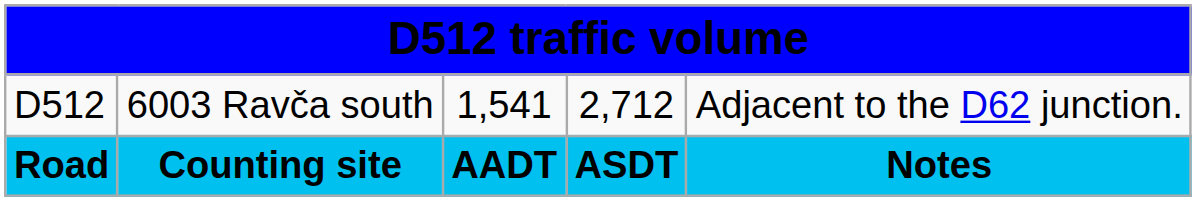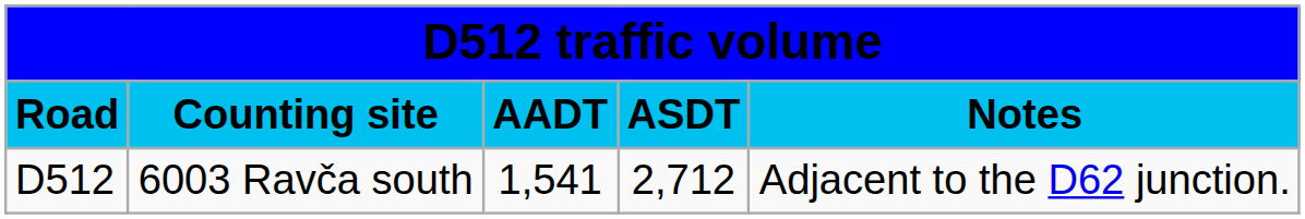 <table class="wikitable">
 <tr>
 <td colspan=5 bgcolor=blue align=center style=margin-top:15><span><big><strong>D512 traffic volume</strong></big></span></td>
+</tr>
+<tr>
+<td align=center bgcolor=00c0f0><strong>Road</strong></td>
+<td align=center bgcolor=00c0f0><strong>Counting site</strong></td>
+<td align=center bgcolor=00c0f0><strong>AADT</strong></td>
+<td align=center bgcolor=00c0f0><strong>ASDT</strong></td>
+<td align=center bgcolor=00c0f0><strong>Notes</strong></td>
 </tr>
 <tr>
 <td> D512</td>
 <td>6003 Ravča south</td>
 <td align=center>1,541</td>
 <td align=center>2,712</td>
 <td>Adjacent to the <a href='#'>D62</a> junction.</td>
 </tr>
-<tr>
-<td align=center bgcolor=00c0f0><strong>Road</strong></td>
-<td align=center bgcolor=00c0f0><strong>Counting site</strong></td>
-<td align=center bgcolor=00c0f0><strong>AADT</strong></td>
-<td align=center bgcolor=00c0f0><strong>ASDT</strong></td>
-<td align=center bgcolor=00c0f0><strong>Notes</strong></td>
-</tr>
 </table>
